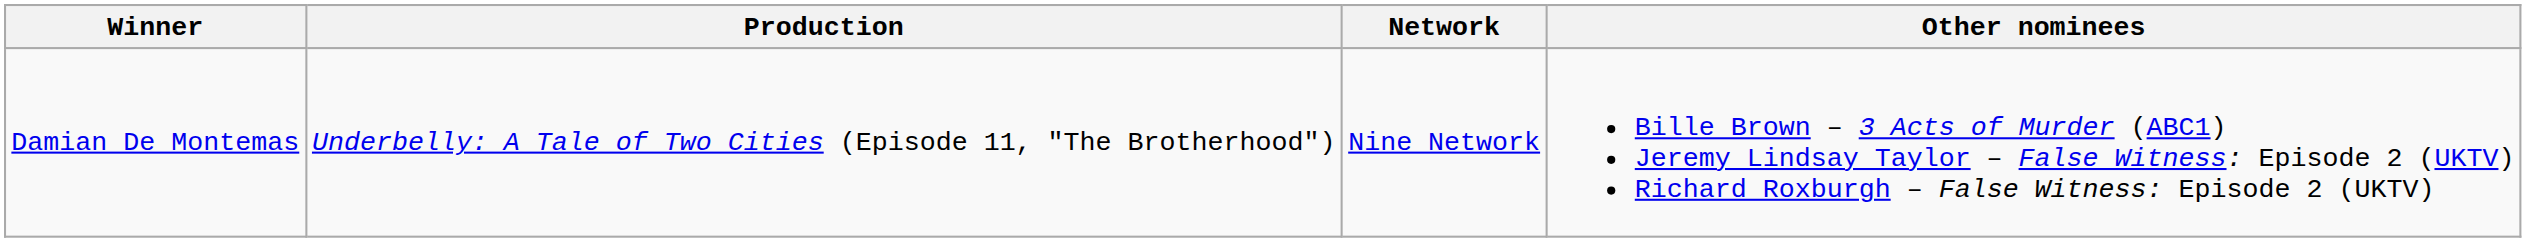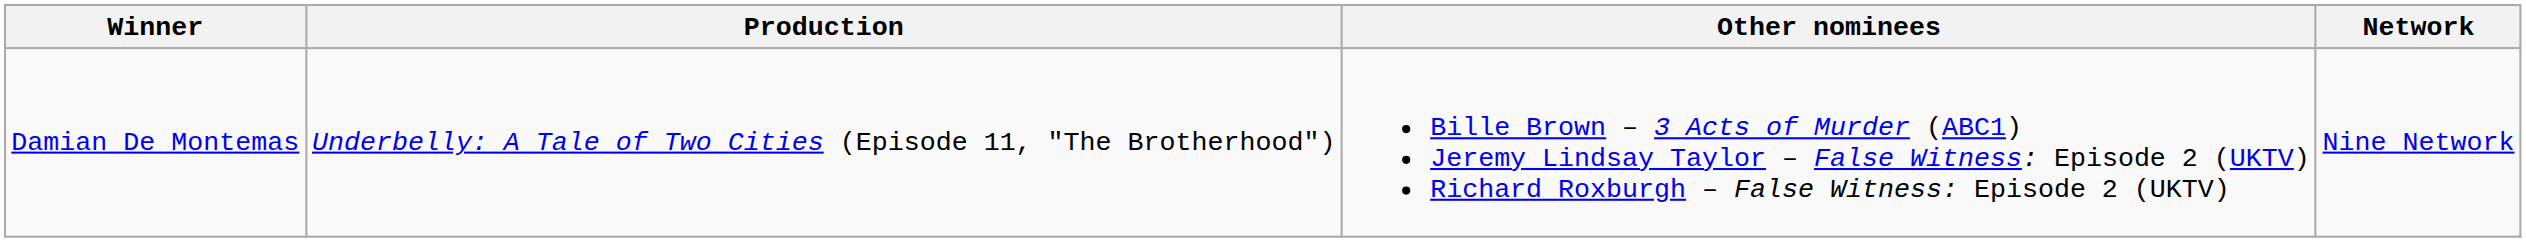 <table class="wikitable">
 <tr>
 <th>Winner</th>
 <th>Production</th>
+<th>Other nominees</th>
 <th>Network</th>
-<th>Other nominees</th>
 </tr>
 <tr>
 <td><a href='#'>Damian De Montemas</a></td>
 <td><em><a href='#'>Underbelly: A Tale of Two Cities</a></em> (Episode 11, "The Brotherhood")</td>
+<td><br><ul><li><a href='#'>Bille Brown</a> – <em><a href='#'>3 Acts of Murder</a></em> (<a href='#'>ABC1</a>)</li><li><a href='#'>Jeremy Lindsay Taylor</a> – <em><a href='#'>False Witness</a>:</em> Episode 2 (<a href='#'>UKTV</a>)</li><li><a href='#'>Richard Roxburgh</a> – <em>False Witness:</em> Episode 2 (UKTV)</li></ul></td>
 <td align="center"><a href='#'>Nine Network</a></td>
-<td><br><ul><li><a href='#'>Bille Brown</a> – <em><a href='#'>3 Acts of Murder</a></em> (<a href='#'>ABC1</a>)</li><li><a href='#'>Jeremy Lindsay Taylor</a> – <em><a href='#'>False Witness</a>:</em> Episode 2 (<a href='#'>UKTV</a>)</li><li><a href='#'>Richard Roxburgh</a> – <em>False Witness:</em> Episode 2 (UKTV)</li></ul></td>
 </tr>
 </table>
